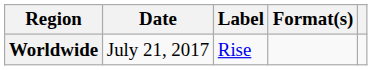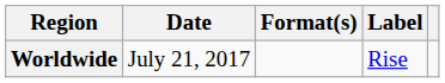 <table class="wikitable plainrowheaders">
 <tr>
 <th scope="col">Region</th>
 <th scope="col">Date</th>
+<th scope="col">Format(s)</th>
 <th scope="col">Label</th>
-<th scope="col">Format(s)</th>
 <th scope="col"></th>
 </tr>
 <tr>
 <th scope="row">Worldwide</th>
 <td>July 21, 2017</td>
+<td></td>
 <td><a href='#'>Rise</a></td>
-<td></td>
 <td></td>
 </tr>
 </table>
